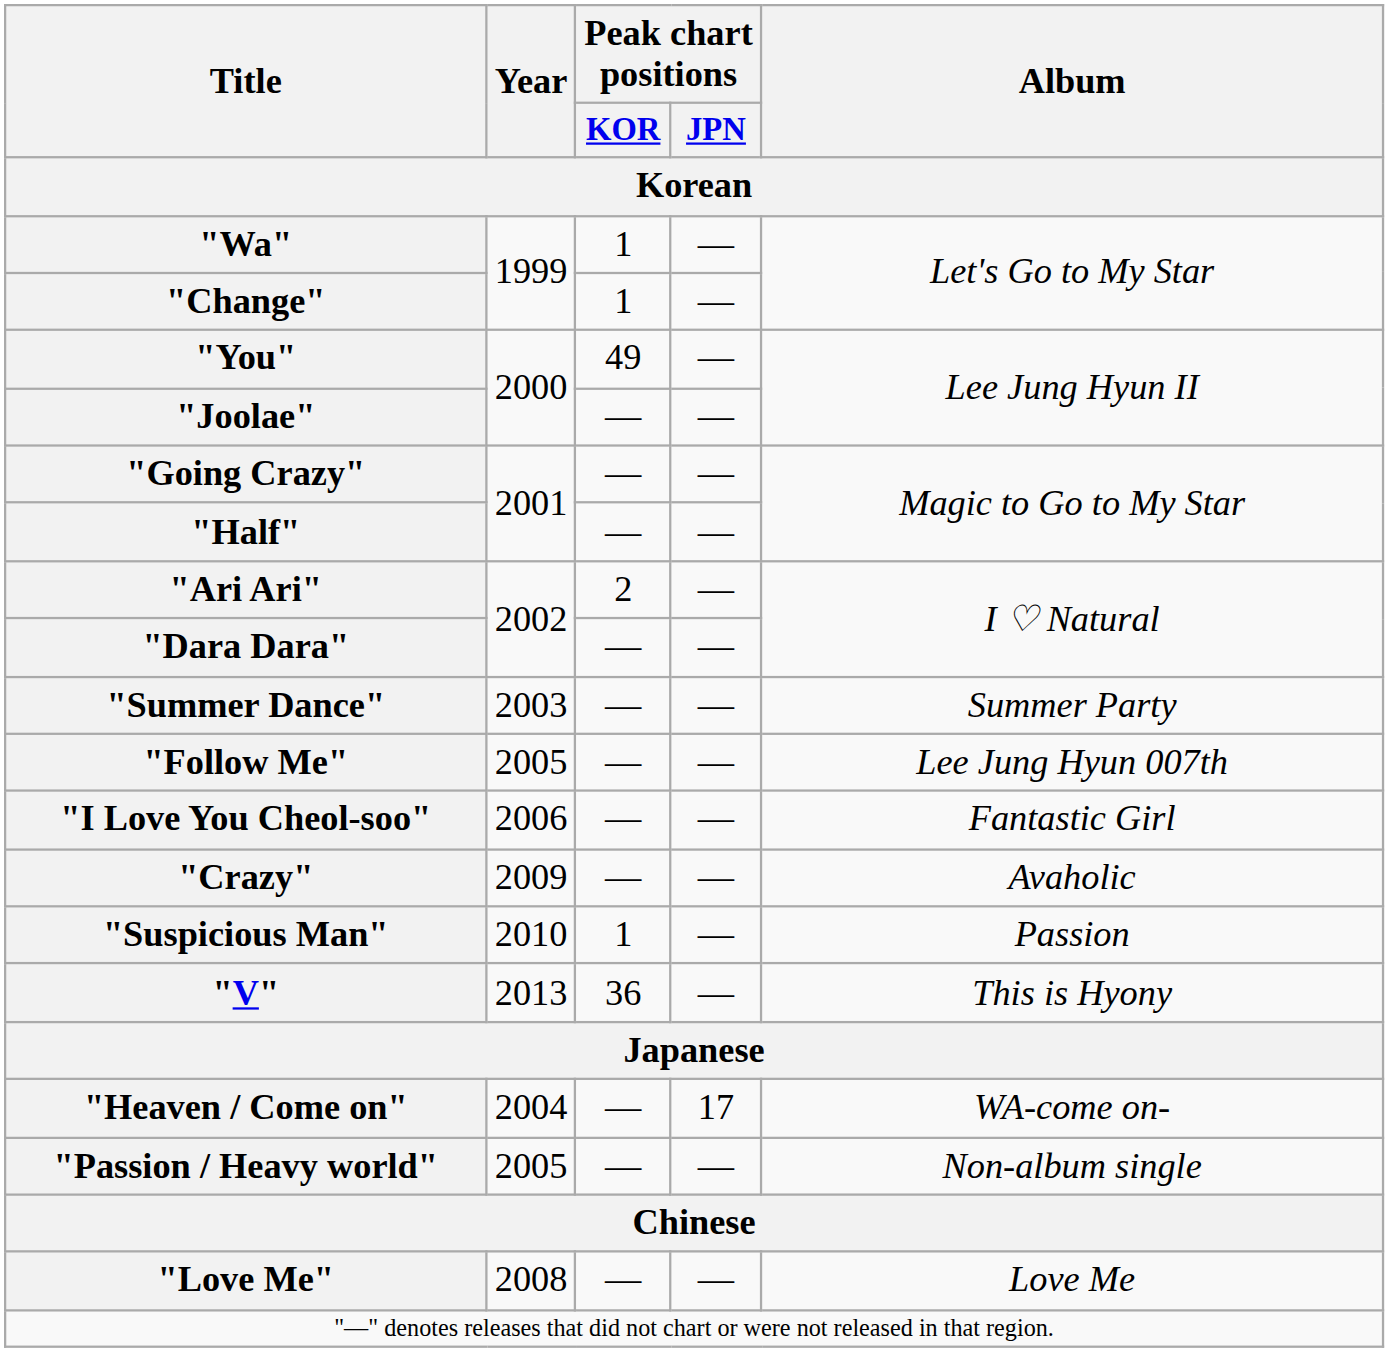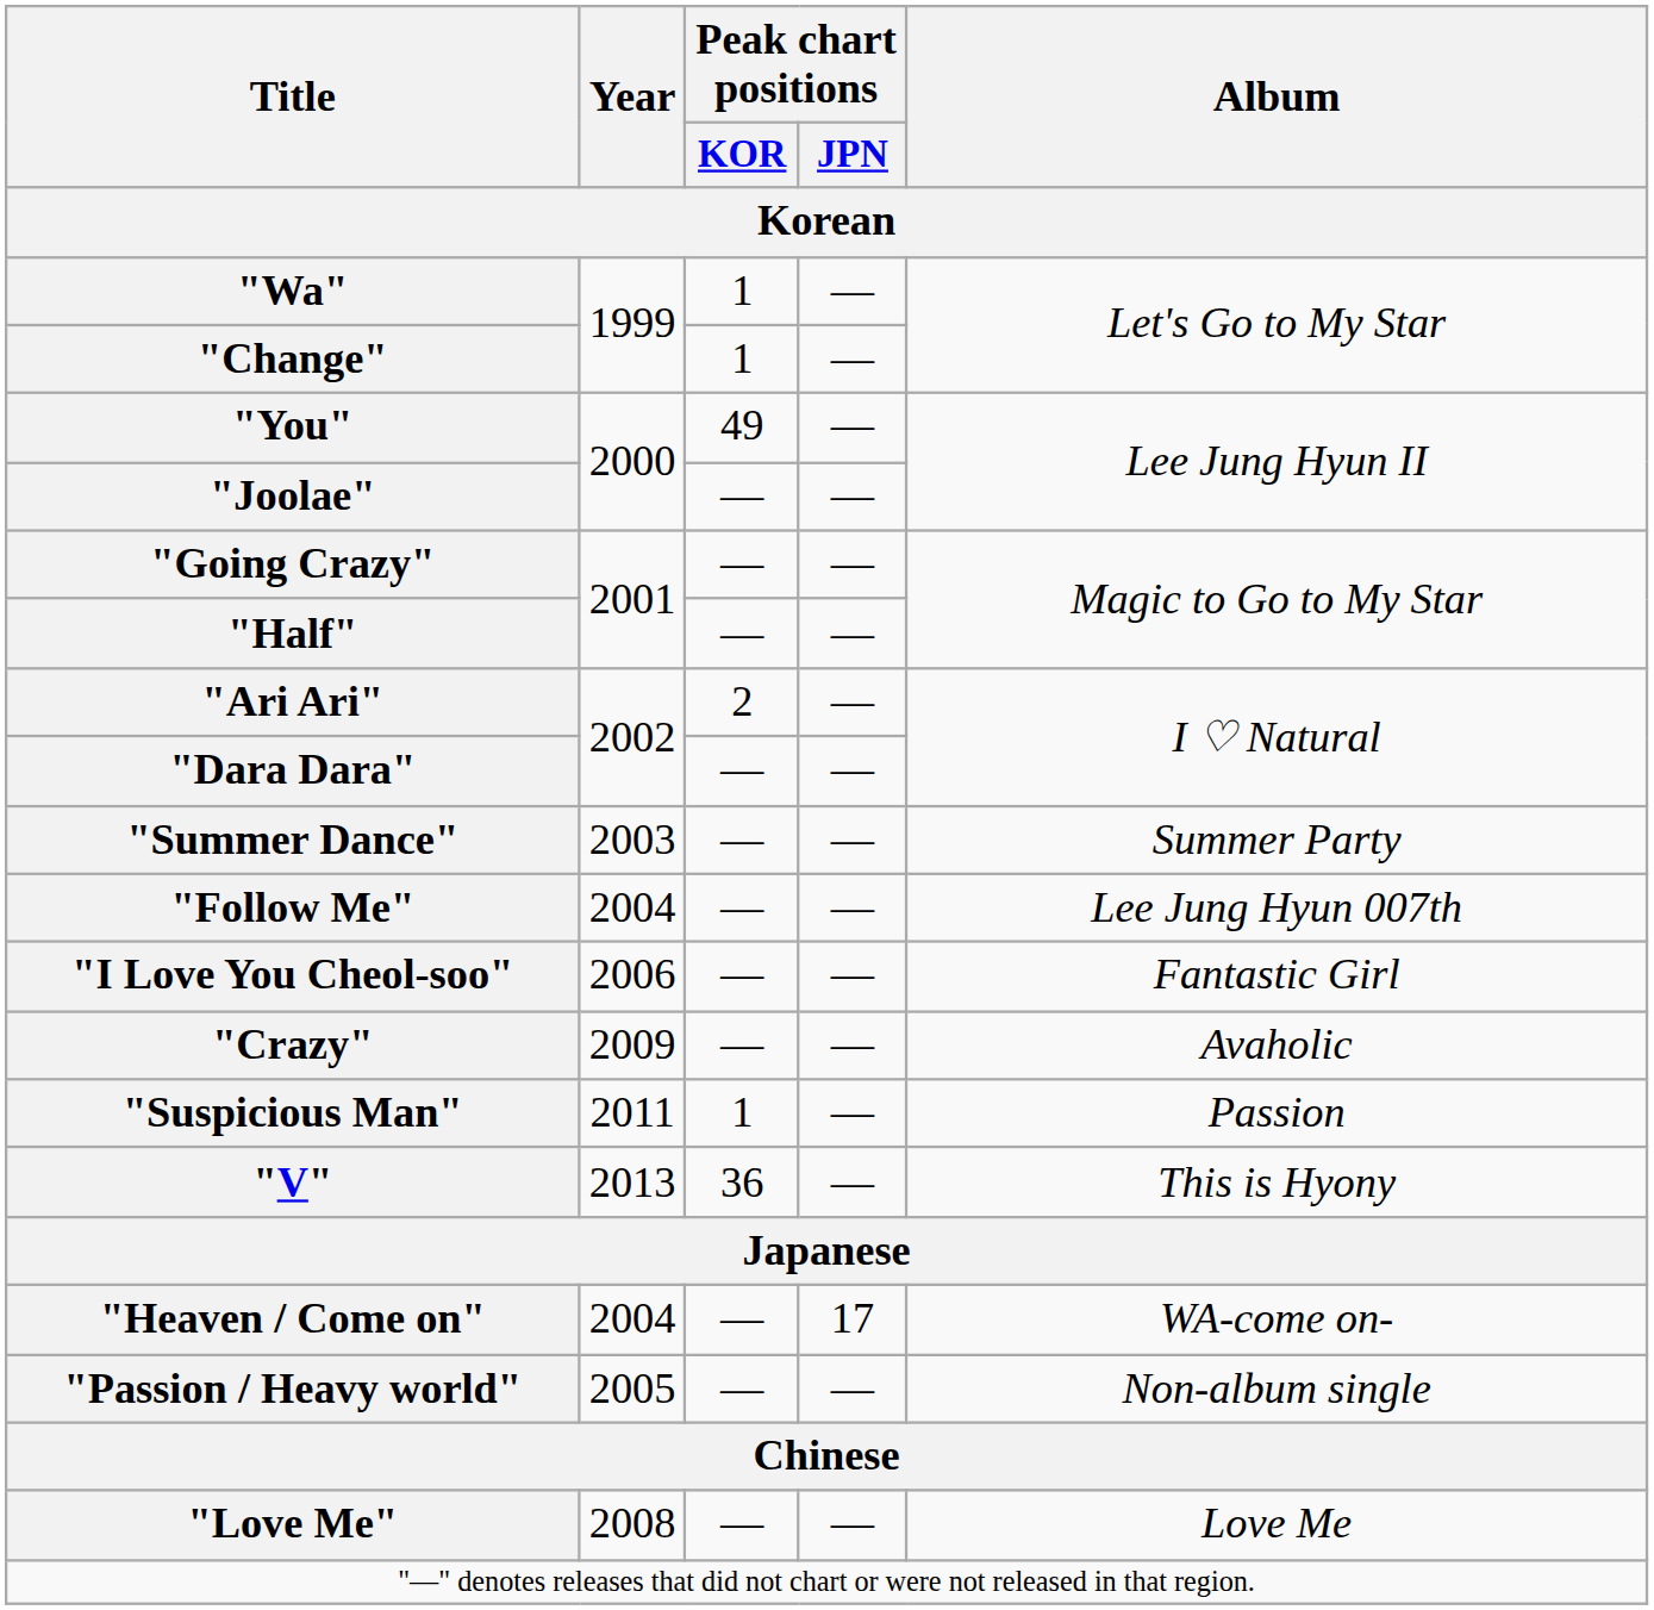 <table class="wikitable plainrowheaders" style="text-align:center;">
 <tr>
 <th scope="col" rowspan="2" style="width:16em">Title</th>
 <th scope="col" rowspan="2">Year</th>
 <th scope="col" colspan="2">Peak chart positions</th>
 <th scope="col" rowspan="2" style="width:22em">Album</th>
 </tr>
 <tr>
 <th scope="col" style="width:2.5em;font-size:90%;"><a href='#'>KOR</a><br></th>
 <th scope="col" style="width:2.5em;font-size:90%;"><a href='#'>JPN</a><br></th>
 </tr>
 <tr>
 <th scope="col" colspan="6">Korean</th>
 </tr>
 <tr>
 <th scope="row">"Wa"</th>
 <td rowspan="2">1999</td>
 <td>1</td>
 <td>—</td>
 <td rowspan="2"><em>Let's Go to My Star</em></td>
 </tr>
 <tr>
 <th scope="row">"Change"</th>
 <td>1</td>
 <td>—</td>
 </tr>
 <tr>
 <th scope="row">"You"</th>
 <td rowspan="2">2000</td>
 <td>49</td>
 <td>—</td>
 <td rowspan="2"><em>Lee Jung Hyun II</em></td>
 </tr>
 <tr>
 <th scope="row">"Joolae"</th>
 <td>—</td>
 <td>—</td>
 </tr>
 <tr>
 <th scope="row">"Going Crazy"</th>
 <td rowspan="2">2001</td>
 <td>—</td>
 <td>—</td>
 <td rowspan="2"><em>Magic to Go to My Star</em></td>
 </tr>
 <tr>
 <th scope="row">"Half"</th>
 <td>—</td>
 <td>—</td>
 </tr>
 <tr>
 <th scope="row">"Ari Ari"</th>
 <td rowspan="2">2002</td>
 <td>2</td>
 <td>—</td>
 <td rowspan="2"><em>I ♡ Natural</em></td>
 </tr>
 <tr>
 <th scope="row">"Dara Dara"</th>
 <td>—</td>
 <td>—</td>
 </tr>
 <tr>
 <th scope="row">"Summer Dance"</th>
 <td>2003</td>
 <td>—</td>
 <td>—</td>
 <td><em>Summer Party</em></td>
 </tr>
 <tr>
 <th scope="row">"Follow Me"</th>
-<td>2005</td>
+<td>2004</td>
 <td>—</td>
 <td>—</td>
 <td><em>Lee Jung Hyun 007th</em></td>
 </tr>
 <tr>
 <th scope="row">"I Love You Cheol-soo"</th>
 <td>2006</td>
 <td>—</td>
 <td>—</td>
 <td><em>Fantastic Girl</em></td>
 </tr>
 <tr>
 <th scope="row">"Crazy"</th>
 <td>2009</td>
 <td>—</td>
 <td>—</td>
 <td><em>Avaholic</em></td>
 </tr>
 <tr>
 <th scope="row">"Suspicious Man"</th>
-<td>2010</td>
+<td>2011</td>
 <td>1</td>
 <td>—</td>
 <td><em>Passion</em></td>
 </tr>
 <tr>
 <th scope="row">"<a href='#'>V</a>"</th>
 <td>2013</td>
 <td>36</td>
 <td>—</td>
 <td><em>This is Hyony</em></td>
 </tr>
 <tr>
 <th scope="col" colspan="6">Japanese</th>
 </tr>
 <tr>
 <th scope="row">"Heaven / Come on"</th>
 <td>2004</td>
 <td>—</td>
 <td>17</td>
 <td><em>WA-come on-</em></td>
 </tr>
 <tr>
 <th scope="row">"Passion / Heavy world"</th>
 <td>2005</td>
 <td>—</td>
 <td>—</td>
 <td><em>Non-album single</em></td>
 </tr>
 <tr>
 <th scope="col" colspan="6">Chinese</th>
 </tr>
 <tr>
 <th scope="row">"Love Me"</th>
 <td>2008</td>
 <td>—</td>
 <td>—</td>
 <td><em>Love Me</em></td>
 </tr>
 <tr>
 <td colspan="6" style="font-size:8pt;">"—" denotes releases that did not chart or were not released in that region.</td>
 </tr>
 </table>
